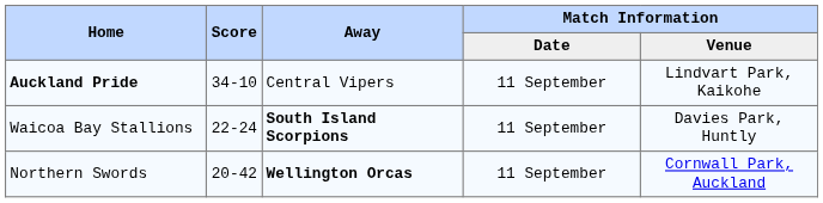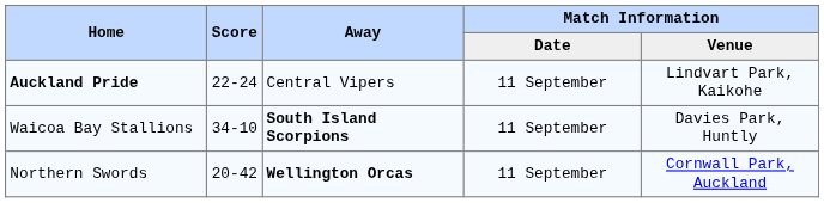 <table border=1 style="border-collapse:collapse; font-size:90%; text-align:center;" cellpadding=3 cellspacing=0 width=100%>
 <tr bgcolor=#C1D8FF>
 <th rowspan=2 width=25%>Home</th>
 <th rowspan=2 width=6%>Score</th>
 <th rowspan=2 width=25%>Away</th>
 <th colspan=6>Match Information</th>
 </tr>
 <tr bgcolor=#EFEFEF>
 <th width=22%>Date</th>
 <th width=22%>Venue</th>
 </tr>
 <tr bgcolor=#F5FAFF>
 <td align=left><strong>Auckland Pride</strong></td>
-<td>34-10</td>
+<td>22-24</td>
 <td align=left>Central Vipers</td>
 <td>11 September</td>
 <td>Lindvart Park, Kaikohe</td>
 </tr>
 <tr bgcolor=#F5FAFF>
 <td align=left>Waicoa Bay Stallions</td>
-<td>22-24</td>
+<td>34-10</td>
 <td align=left><strong>South Island Scorpions</strong></td>
 <td>11 September</td>
 <td>Davies Park, Huntly</td>
 </tr>
 <tr bgcolor=#F5FAFF>
 <td align=left>Northern Swords</td>
 <td>20-42</td>
 <td align=left><strong>Wellington Orcas</strong></td>
 <td>11 September</td>
 <td><a href='#'>Cornwall Park, Auckland</a></td>
 </tr>
 </table>
